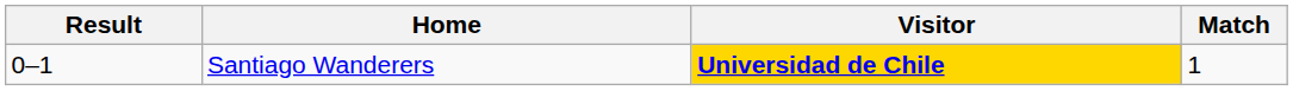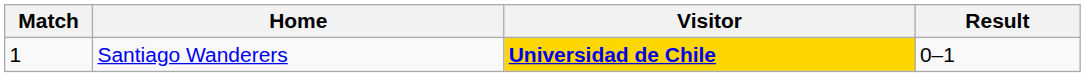 <table class="wikitable" width=65%>
 <tr>
-<th width=12%>Result</th>
+<th width=6%>Match</th>
 <th width=30%>Home</th>
 <th width=30%>Visitor</th>
-<th width=6%>Match</th>
+<th width=12%>Result</th>
 </tr>
 <tr>
-<td>0–1</td>
+<td>1</td>
 <td><a href='#'>Santiago Wanderers</a></td>
 <td style="background: gold;"><strong><a href='#'>Universidad de Chile</a></strong></td>
-<td>1</td>
+<td>0–1</td>
 </tr>
 </table>
